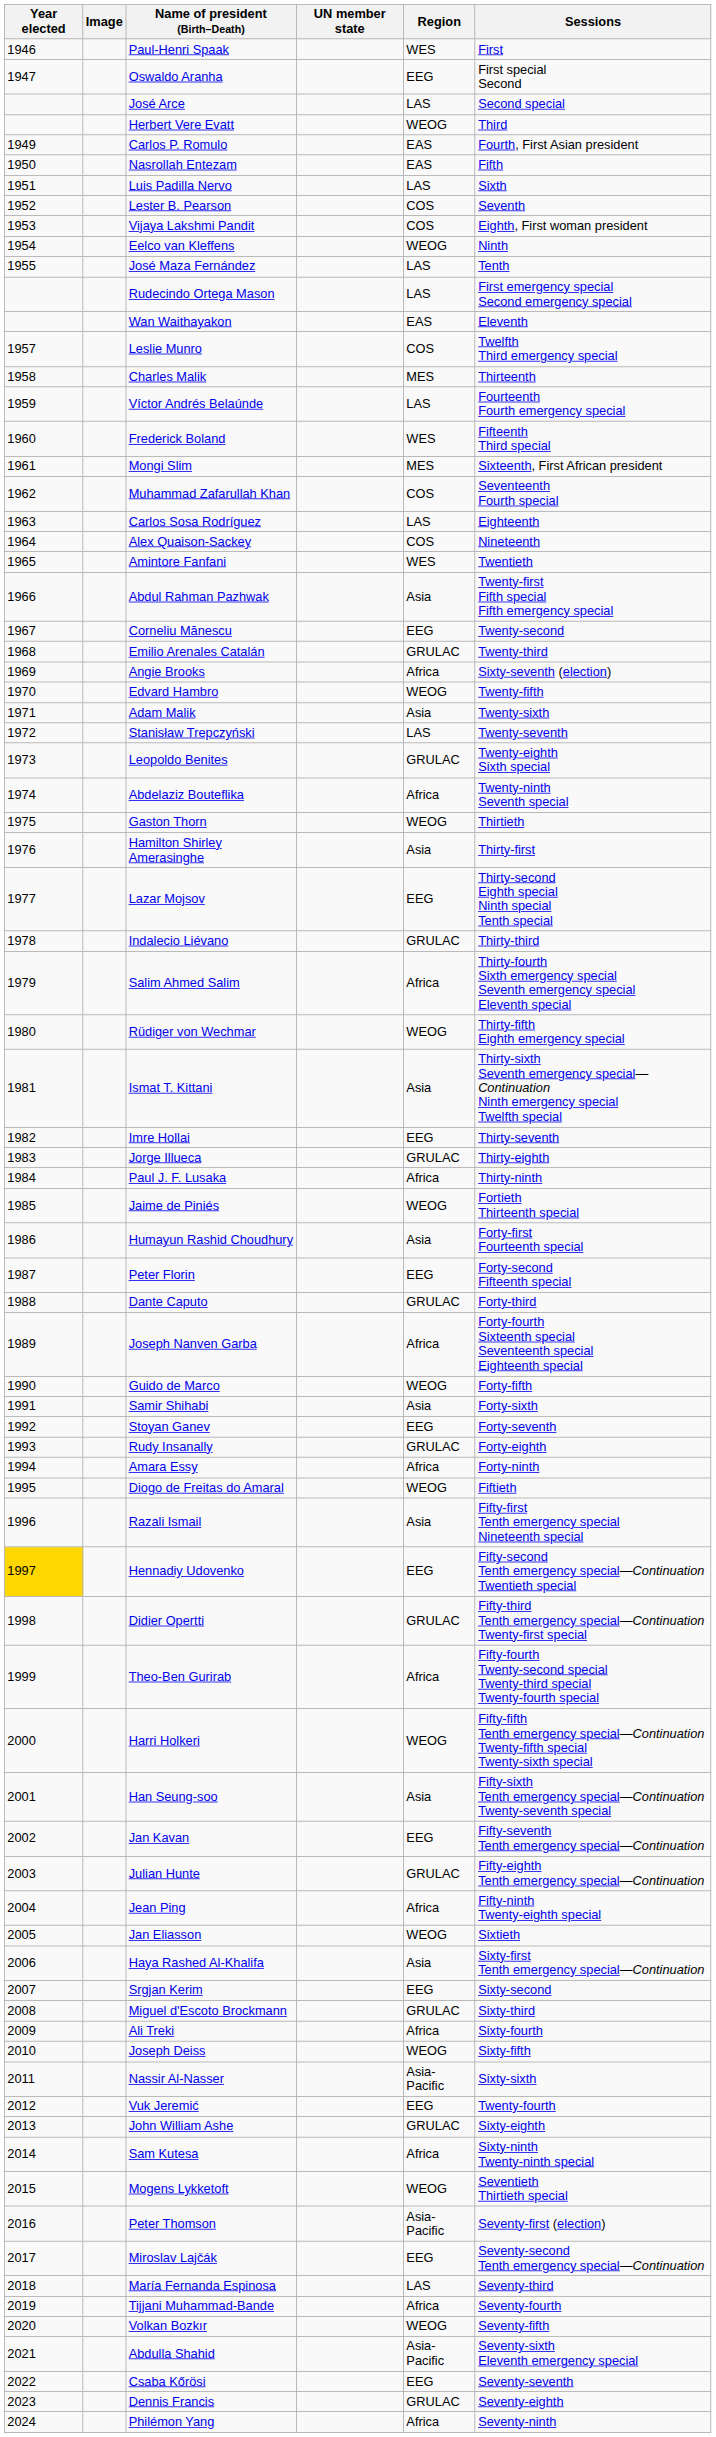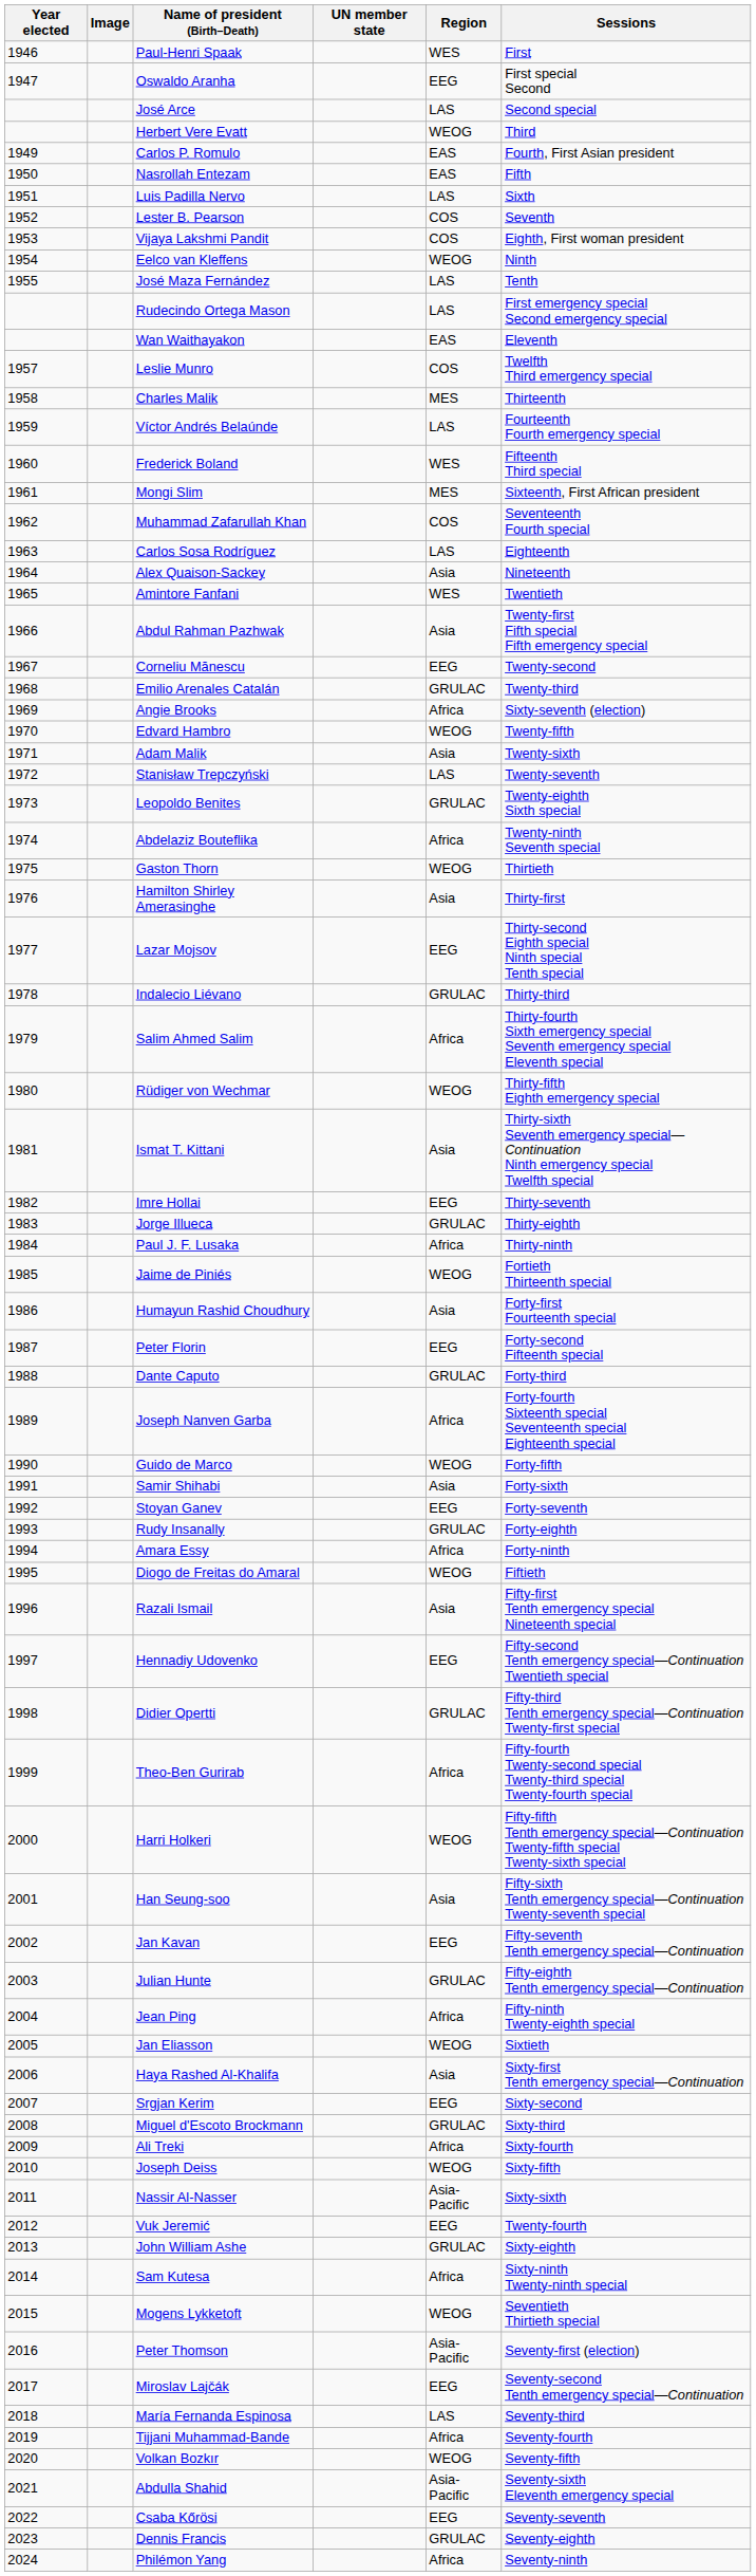 <table class="wikitable" style="margin-left: auto; margin-right: auto;">
 <tr>
 <th>Year elected</th>
 <th>Image</th>
 <th>Name of president<br><small>(Birth–Death)</small></th>
 <th>UN member state</th>
 <th>Region</th>
 <th>Sessions</th>
 </tr>
 <tr>
 <td>1946</td>
 <td></td>
 <td><a href='#'>Paul-Henri Spaak</a><br></td>
 <td></td>
 <td>WES</td>
 <td><a href='#'>First</a></td>
 </tr>
 <tr>
 <td>1947</td>
 <td></td>
 <td><a href='#'>Oswaldo Aranha</a><br></td>
 <td></td>
 <td>EEG</td>
 <td>First special<br>Second</td>
 </tr>
 <tr>
 <td></td>
 <td></td>
 <td><a href='#'>José Arce</a><br></td>
 <td></td>
 <td>LAS</td>
 <td><a href='#'>Second special</a></td>
 </tr>
 <tr>
 <td></td>
 <td></td>
 <td><a href='#'>Herbert Vere Evatt</a><br></td>
 <td></td>
 <td>WEOG</td>
 <td><a href='#'>Third</a></td>
 </tr>
 <tr>
 <td>1949</td>
 <td></td>
 <td><a href='#'>Carlos P. Romulo</a><br></td>
 <td></td>
 <td>EAS</td>
 <td><a href='#'>Fourth</a>, First Asian president</td>
 </tr>
 <tr>
 <td>1950</td>
 <td></td>
 <td><a href='#'>Nasrollah Entezam</a><br></td>
 <td></td>
 <td>EAS</td>
 <td><a href='#'>Fifth</a></td>
 </tr>
 <tr>
 <td>1951</td>
 <td></td>
 <td><a href='#'>Luis Padilla Nervo</a><br></td>
 <td></td>
 <td>LAS</td>
 <td><a href='#'>Sixth</a></td>
 </tr>
 <tr>
 <td>1952</td>
 <td></td>
 <td><a href='#'>Lester B. Pearson</a><br></td>
 <td></td>
 <td>COS</td>
 <td><a href='#'>Seventh</a></td>
 </tr>
 <tr>
 <td>1953</td>
 <td></td>
 <td><a href='#'>Vijaya Lakshmi Pandit</a><br></td>
 <td></td>
 <td>COS</td>
 <td><a href='#'>Eighth</a>, First woman president</td>
 </tr>
 <tr>
 <td>1954</td>
 <td></td>
 <td><a href='#'>Eelco van Kleffens</a><br></td>
 <td></td>
 <td>WEOG</td>
 <td><a href='#'>Ninth</a></td>
 </tr>
 <tr>
 <td>1955</td>
 <td></td>
 <td><a href='#'>José Maza Fernández</a><br></td>
 <td></td>
 <td>LAS</td>
 <td><a href='#'>Tenth</a></td>
 </tr>
 <tr>
 <td></td>
 <td></td>
 <td><a href='#'>Rudecindo Ortega Mason</a><br></td>
 <td></td>
 <td>LAS</td>
 <td><a href='#'>First emergency special</a><br><a href='#'>Second emergency special</a></td>
 </tr>
 <tr>
 <td></td>
 <td></td>
 <td><a href='#'>Wan Waithayakon</a><br></td>
 <td></td>
 <td>EAS</td>
 <td><a href='#'>Eleventh</a></td>
 </tr>
 <tr>
 <td>1957</td>
 <td></td>
 <td><a href='#'>Leslie Munro</a><br></td>
 <td></td>
 <td>COS</td>
 <td><a href='#'>Twelfth</a><br><a href='#'>Third emergency special</a></td>
 </tr>
 <tr>
 <td>1958</td>
 <td></td>
 <td><a href='#'>Charles Malik</a><br></td>
 <td></td>
 <td>MES</td>
 <td><a href='#'>Thirteenth</a></td>
 </tr>
 <tr>
 <td>1959</td>
 <td></td>
 <td><a href='#'>Víctor Andrés Belaúnde</a><br></td>
 <td></td>
 <td>LAS</td>
 <td><a href='#'>Fourteenth</a><br><a href='#'>Fourth emergency special</a></td>
 </tr>
 <tr>
 <td>1960</td>
 <td></td>
 <td><a href='#'>Frederick Boland</a><br></td>
 <td></td>
 <td>WES</td>
 <td><a href='#'>Fifteenth</a><br><a href='#'>Third special</a></td>
 </tr>
 <tr>
 <td>1961</td>
 <td></td>
 <td><a href='#'>Mongi Slim</a><br></td>
 <td></td>
 <td>MES</td>
 <td><a href='#'>Sixteenth</a>, First African president</td>
 </tr>
 <tr>
 <td>1962</td>
 <td></td>
 <td><a href='#'>Muhammad Zafarullah Khan</a><br></td>
 <td></td>
 <td>COS</td>
 <td><a href='#'>Seventeenth</a><br><a href='#'>Fourth special</a></td>
 </tr>
 <tr>
 <td>1963</td>
 <td></td>
 <td><a href='#'>Carlos Sosa Rodríguez</a><br></td>
 <td></td>
 <td>LAS</td>
 <td><a href='#'>Eighteenth</a></td>
 </tr>
 <tr>
 <td>1964</td>
 <td></td>
 <td><a href='#'>Alex Quaison-Sackey</a><br></td>
 <td></td>
-<td>COS</td>
+<td>Asia</td>
 <td><a href='#'>Nineteenth</a></td>
 </tr>
 <tr>
 <td>1965</td>
 <td></td>
 <td><a href='#'>Amintore Fanfani</a><br></td>
 <td></td>
 <td>WES</td>
 <td><a href='#'>Twentieth</a></td>
 </tr>
 <tr>
 <td>1966</td>
 <td></td>
 <td><a href='#'>Abdul Rahman Pazhwak</a><br></td>
 <td></td>
 <td>Asia</td>
 <td><a href='#'>Twenty-first</a><br><a href='#'>Fifth special</a><br><a href='#'>Fifth emergency special</a></td>
 </tr>
 <tr>
 <td>1967</td>
 <td></td>
 <td><a href='#'>Corneliu Mănescu</a><br></td>
 <td></td>
 <td>EEG</td>
 <td><a href='#'>Twenty-second</a></td>
 </tr>
 <tr>
 <td>1968</td>
 <td></td>
 <td><a href='#'>Emilio Arenales Catalán</a><br></td>
 <td></td>
 <td>GRULAC</td>
 <td><a href='#'>Twenty-third</a></td>
 </tr>
 <tr>
 <td>1969</td>
 <td></td>
 <td><a href='#'>Angie Brooks</a><br></td>
 <td></td>
 <td>Africa</td>
 <td><a href='#'>Sixty-seventh</a> (<a href='#'>election</a>)</td>
 </tr>
 <tr>
 <td>1970</td>
 <td></td>
 <td><a href='#'>Edvard Hambro</a><br></td>
 <td></td>
 <td>WEOG</td>
 <td><a href='#'>Twenty-fifth</a></td>
 </tr>
 <tr>
 <td>1971</td>
 <td></td>
 <td><a href='#'>Adam Malik</a><br></td>
 <td></td>
 <td>Asia</td>
 <td><a href='#'>Twenty-sixth</a></td>
 </tr>
 <tr>
 <td>1972</td>
 <td></td>
 <td><a href='#'>Stanisław Trepczyński</a><br></td>
 <td></td>
 <td>LAS</td>
 <td><a href='#'>Twenty-seventh</a></td>
 </tr>
 <tr>
 <td>1973</td>
 <td></td>
 <td><a href='#'>Leopoldo Benites</a><br></td>
 <td></td>
 <td>GRULAC</td>
 <td><a href='#'>Twenty-eighth</a><br><a href='#'>Sixth special</a></td>
 </tr>
 <tr>
 <td>1974</td>
 <td></td>
 <td><a href='#'>Abdelaziz Bouteflika</a><br></td>
 <td></td>
 <td>Africa</td>
 <td><a href='#'>Twenty-ninth</a><br><a href='#'>Seventh special</a></td>
 </tr>
 <tr>
 <td>1975</td>
 <td></td>
 <td><a href='#'>Gaston Thorn</a><br></td>
 <td></td>
 <td>WEOG</td>
 <td><a href='#'>Thirtieth</a></td>
 </tr>
 <tr>
 <td>1976</td>
 <td></td>
 <td><a href='#'>Hamilton Shirley Amerasinghe</a><br></td>
 <td></td>
 <td>Asia</td>
 <td><a href='#'>Thirty-first</a></td>
 </tr>
 <tr>
 <td>1977</td>
 <td></td>
 <td><a href='#'>Lazar Mojsov</a><br></td>
 <td></td>
 <td>EEG</td>
 <td><a href='#'>Thirty-second</a><br><a href='#'>Eighth special</a><br><a href='#'>Ninth special</a><br><a href='#'>Tenth special</a></td>
 </tr>
 <tr>
 <td>1978</td>
 <td></td>
 <td><a href='#'>Indalecio Liévano</a><br></td>
 <td></td>
 <td>GRULAC</td>
 <td><a href='#'>Thirty-third</a></td>
 </tr>
 <tr>
 <td>1979</td>
 <td></td>
 <td><a href='#'>Salim Ahmed Salim</a><br></td>
 <td></td>
 <td>Africa</td>
 <td><a href='#'>Thirty-fourth</a><br><a href='#'>Sixth emergency special</a><br><a href='#'>Seventh emergency special</a><br><a href='#'>Eleventh special</a></td>
 </tr>
 <tr>
 <td>1980</td>
 <td></td>
 <td><a href='#'>Rüdiger von Wechmar</a><br></td>
 <td></td>
 <td>WEOG</td>
 <td><a href='#'>Thirty-fifth</a><br><a href='#'>Eighth emergency special</a></td>
 </tr>
 <tr>
 <td>1981</td>
 <td></td>
 <td><a href='#'>Ismat T. Kittani</a><br></td>
 <td></td>
 <td>Asia</td>
 <td><a href='#'>Thirty-sixth</a><br><a href='#'>Seventh emergency special</a>—<em>Continuation</em><br><a href='#'>Ninth emergency special</a><br><a href='#'>Twelfth special</a></td>
 </tr>
 <tr>
 <td>1982</td>
 <td></td>
 <td><a href='#'>Imre Hollai</a><br></td>
 <td></td>
 <td>EEG</td>
 <td><a href='#'>Thirty-seventh</a></td>
 </tr>
 <tr>
 <td>1983</td>
 <td></td>
 <td><a href='#'>Jorge Illueca</a><br></td>
 <td></td>
 <td>GRULAC</td>
 <td><a href='#'>Thirty-eighth</a></td>
 </tr>
 <tr>
 <td>1984</td>
 <td></td>
 <td><a href='#'>Paul J. F. Lusaka</a><br></td>
 <td></td>
 <td>Africa</td>
 <td><a href='#'>Thirty-ninth</a></td>
 </tr>
 <tr>
 <td>1985</td>
 <td></td>
 <td><a href='#'>Jaime de Piniés</a><br></td>
 <td></td>
 <td>WEOG</td>
 <td><a href='#'>Fortieth</a><br><a href='#'>Thirteenth special</a></td>
 </tr>
 <tr>
 <td>1986</td>
 <td></td>
 <td><a href='#'>Humayun Rashid Choudhury</a><br></td>
 <td></td>
 <td>Asia</td>
 <td><a href='#'>Forty-first</a><br><a href='#'>Fourteenth special</a></td>
 </tr>
 <tr>
 <td>1987</td>
 <td></td>
 <td><a href='#'>Peter Florin</a><br></td>
 <td></td>
 <td>EEG</td>
 <td><a href='#'>Forty-second</a><br><a href='#'>Fifteenth special</a></td>
 </tr>
 <tr>
 <td>1988</td>
 <td></td>
 <td><a href='#'>Dante Caputo</a><br></td>
 <td></td>
 <td>GRULAC</td>
 <td><a href='#'>Forty-third</a></td>
 </tr>
 <tr>
 <td>1989</td>
 <td></td>
 <td><a href='#'>Joseph Nanven Garba</a><br></td>
 <td></td>
 <td>Africa</td>
 <td><a href='#'>Forty-fourth</a><br><a href='#'>Sixteenth special</a><br><a href='#'>Seventeenth special</a><br><a href='#'>Eighteenth special</a></td>
 </tr>
 <tr>
 <td>1990</td>
 <td></td>
 <td><a href='#'>Guido de Marco</a><br></td>
 <td></td>
 <td>WEOG</td>
 <td><a href='#'>Forty-fifth</a></td>
 </tr>
 <tr>
 <td>1991</td>
 <td></td>
 <td><a href='#'>Samir Shihabi</a><br></td>
 <td></td>
 <td>Asia</td>
 <td><a href='#'>Forty-sixth</a></td>
 </tr>
 <tr>
 <td>1992</td>
 <td></td>
 <td><a href='#'>Stoyan Ganev</a><br></td>
 <td></td>
 <td>EEG</td>
 <td><a href='#'>Forty-seventh</a></td>
 </tr>
 <tr>
 <td>1993</td>
 <td></td>
 <td><a href='#'>Rudy Insanally</a><br></td>
 <td></td>
 <td>GRULAC</td>
 <td><a href='#'>Forty-eighth</a></td>
 </tr>
 <tr>
 <td>1994</td>
 <td></td>
 <td><a href='#'>Amara Essy</a><br></td>
 <td></td>
 <td>Africa</td>
 <td><a href='#'>Forty-ninth</a></td>
 </tr>
 <tr>
 <td>1995</td>
 <td></td>
 <td><a href='#'>Diogo de Freitas do Amaral</a><br></td>
 <td></td>
 <td>WEOG</td>
 <td><a href='#'>Fiftieth</a></td>
 </tr>
 <tr>
 <td>1996</td>
 <td></td>
 <td><a href='#'>Razali Ismail</a><br></td>
 <td></td>
 <td>Asia</td>
 <td><a href='#'>Fifty-first</a><br><a href='#'>Tenth emergency special</a><br><a href='#'>Nineteenth special</a></td>
 </tr>
 <tr>
-<td style="background: gold;">1997</td>
+<td>1997</td>
 <td></td>
 <td><a href='#'>Hennadiy Udovenko</a><br></td>
 <td></td>
 <td>EEG</td>
 <td><a href='#'>Fifty-second</a><br><a href='#'>Tenth emergency special</a>—<em>Continuation</em><br><a href='#'>Twentieth special</a></td>
 </tr>
 <tr>
 <td>1998</td>
 <td></td>
 <td><a href='#'>Didier Opertti</a><br></td>
 <td></td>
 <td>GRULAC</td>
 <td><a href='#'>Fifty-third</a><br><a href='#'>Tenth emergency special</a>—<em>Continuation</em><br><a href='#'>Twenty-first special</a></td>
 </tr>
 <tr>
 <td>1999</td>
 <td></td>
 <td><a href='#'>Theo-Ben Gurirab</a><br></td>
 <td></td>
 <td>Africa</td>
 <td><a href='#'>Fifty-fourth</a><br><a href='#'>Twenty-second special</a><br><a href='#'>Twenty-third special</a><br><a href='#'>Twenty-fourth special</a></td>
 </tr>
 <tr>
 <td>2000</td>
 <td></td>
 <td><a href='#'>Harri Holkeri</a><br></td>
 <td></td>
 <td>WEOG</td>
 <td><a href='#'>Fifty-fifth</a><br><a href='#'>Tenth emergency special</a>—<em>Continuation</em><br><a href='#'>Twenty-fifth special</a><br><a href='#'>Twenty-sixth special</a></td>
 </tr>
 <tr>
 <td>2001</td>
 <td></td>
 <td><a href='#'>Han Seung-soo</a><br></td>
 <td></td>
 <td>Asia</td>
 <td><a href='#'>Fifty-sixth</a><br><a href='#'>Tenth emergency special</a>—<em>Continuation</em> <br> <a href='#'>Twenty-seventh special</a></td>
 </tr>
 <tr>
 <td>2002</td>
 <td></td>
 <td><a href='#'>Jan Kavan</a><br></td>
 <td></td>
 <td>EEG</td>
 <td><a href='#'>Fifty-seventh</a><br><a href='#'>Tenth emergency special</a>—<em>Continuation</em></td>
 </tr>
 <tr>
 <td>2003</td>
 <td></td>
 <td><a href='#'>Julian Hunte</a><br></td>
 <td></td>
 <td>GRULAC</td>
 <td><a href='#'>Fifty-eighth</a><br><a href='#'>Tenth emergency special</a>—<em>Continuation</em></td>
 </tr>
 <tr>
 <td>2004</td>
 <td></td>
 <td><a href='#'>Jean Ping</a><br></td>
 <td></td>
 <td>Africa</td>
 <td><a href='#'>Fifty-ninth</a> <br> <a href='#'>Twenty-eighth special</a></td>
 </tr>
 <tr>
 <td>2005</td>
 <td></td>
 <td><a href='#'>Jan Eliasson</a><br></td>
 <td></td>
 <td>WEOG</td>
 <td><a href='#'>Sixtieth</a></td>
 </tr>
 <tr>
 <td>2006</td>
 <td></td>
 <td><a href='#'>Haya Rashed Al-Khalifa</a><br></td>
 <td></td>
 <td>Asia</td>
 <td><a href='#'>Sixty-first</a><br><a href='#'>Tenth emergency special</a>—<em>Continuation</em></td>
 </tr>
 <tr>
 <td>2007</td>
 <td></td>
 <td><a href='#'>Srgjan Kerim</a><br></td>
 <td></td>
 <td>EEG</td>
 <td><a href='#'>Sixty-second</a></td>
 </tr>
 <tr>
 <td>2008</td>
 <td></td>
 <td><a href='#'>Miguel d'Escoto Brockmann</a><br></td>
 <td></td>
 <td>GRULAC</td>
 <td><a href='#'>Sixty-third</a></td>
 </tr>
 <tr>
 <td>2009</td>
 <td></td>
 <td><a href='#'>Ali Treki</a><br></td>
 <td></td>
 <td>Africa</td>
 <td><a href='#'>Sixty-fourth</a></td>
 </tr>
 <tr>
 <td>2010</td>
 <td></td>
 <td><a href='#'>Joseph Deiss</a><br></td>
 <td></td>
 <td>WEOG</td>
 <td><a href='#'>Sixty-fifth</a></td>
 </tr>
 <tr>
 <td>2011</td>
 <td></td>
 <td><a href='#'>Nassir Al-Nasser</a><br></td>
 <td></td>
 <td>Asia-Pacific</td>
 <td><a href='#'>Sixty-sixth</a></td>
 </tr>
 <tr>
 <td>2012</td>
 <td></td>
 <td><a href='#'>Vuk Jeremić</a><br></td>
 <td></td>
 <td>EEG</td>
 <td><a href='#'>Twenty-fourth</a></td>
 </tr>
 <tr>
 <td>2013</td>
 <td></td>
 <td><a href='#'>John William Ashe</a><br></td>
 <td></td>
 <td>GRULAC</td>
 <td><a href='#'>Sixty-eighth</a></td>
 </tr>
 <tr>
 <td>2014</td>
 <td></td>
 <td><a href='#'>Sam Kutesa</a><br></td>
 <td></td>
 <td>Africa</td>
 <td><a href='#'>Sixty-ninth</a> <br> <a href='#'>Twenty-ninth special</a></td>
 </tr>
 <tr>
 <td>2015</td>
 <td></td>
 <td><a href='#'>Mogens Lykketoft</a><br></td>
 <td></td>
 <td>WEOG</td>
 <td><a href='#'>Seventieth</a> <br> <a href='#'>Thirtieth special</a></td>
 </tr>
 <tr>
 <td>2016</td>
 <td></td>
 <td><a href='#'>Peter Thomson</a><br></td>
 <td></td>
 <td>Asia-Pacific</td>
 <td><a href='#'>Seventy-first</a> (<a href='#'>election</a>)</td>
 </tr>
 <tr>
 <td>2017</td>
 <td></td>
 <td><a href='#'>Miroslav Lajčák</a><br></td>
 <td></td>
 <td>EEG</td>
 <td><a href='#'>Seventy-second</a><br><a href='#'>Tenth emergency special</a>—<em>Continuation</em></td>
 </tr>
 <tr>
 <td>2018</td>
 <td></td>
 <td><a href='#'>María Fernanda Espinosa</a><br></td>
 <td></td>
 <td>LAS</td>
 <td><a href='#'>Seventy-third</a></td>
 </tr>
 <tr>
 <td>2019</td>
 <td></td>
 <td><a href='#'>Tijjani Muhammad-Bande</a><br></td>
 <td></td>
 <td>Africa</td>
 <td><a href='#'>Seventy-fourth</a></td>
 </tr>
 <tr>
 <td>2020</td>
 <td></td>
 <td><a href='#'>Volkan Bozkır</a><br></td>
 <td></td>
 <td>WEOG</td>
 <td><a href='#'>Seventy-fifth</a></td>
 </tr>
 <tr>
 <td>2021</td>
 <td></td>
 <td><a href='#'>Abdulla Shahid</a><br></td>
 <td></td>
 <td>Asia-Pacific</td>
 <td><a href='#'>Seventy-sixth</a><br><a href='#'>Eleventh emergency special</a></td>
 </tr>
 <tr>
 <td>2022</td>
 <td></td>
 <td><a href='#'>Csaba Kőrösi</a><br></td>
 <td></td>
 <td>EEG</td>
 <td><a href='#'>Seventy-seventh</a></td>
 </tr>
 <tr>
 <td>2023</td>
 <td></td>
 <td><a href='#'>Dennis Francis</a><br></td>
 <td></td>
 <td>GRULAC</td>
 <td><a href='#'>Seventy-eighth</a></td>
 </tr>
 <tr>
 <td>2024</td>
 <td></td>
 <td><a href='#'>Philémon Yang</a><br></td>
 <td></td>
 <td>Africa</td>
 <td><a href='#'>Seventy-ninth</a></td>
 </tr>
 </table>
